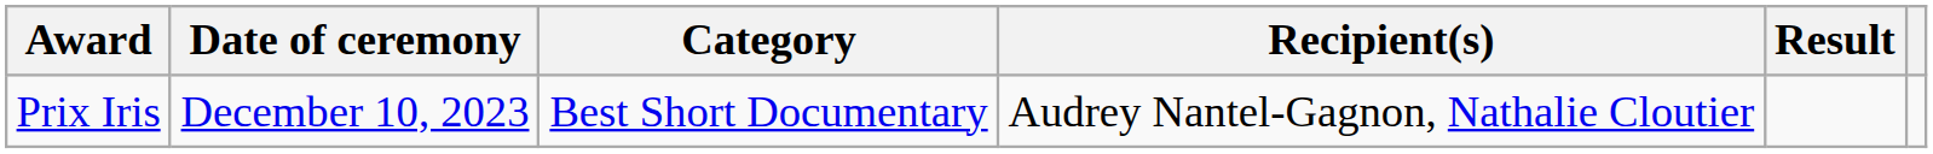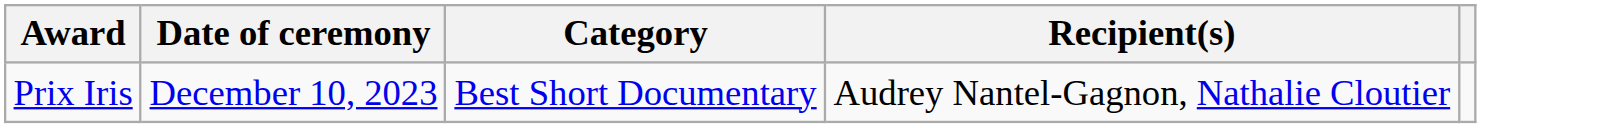 <table class="wikitable plainrowheaders sortable">
 <tr>
 <th scope="col">Award</th>
 <th scope="col">Date of ceremony</th>
 <th scope="col">Category</th>
 <th scope="col">Recipient(s)</th>
-<th scope="col">Result</th>
 <th scope="col" class="unsortable"></th>
 </tr>
 <tr>
 <td><a href='#'>Prix Iris</a></td>
 <td><a href='#'>December 10, 2023</a></td>
 <td><a href='#'>Best Short Documentary</a></td>
 <td>Audrey Nantel-Gagnon, <a href='#'>Nathalie Cloutier</a></td>
 <td></td>
-<td></td>
 </tr>
 </table>
